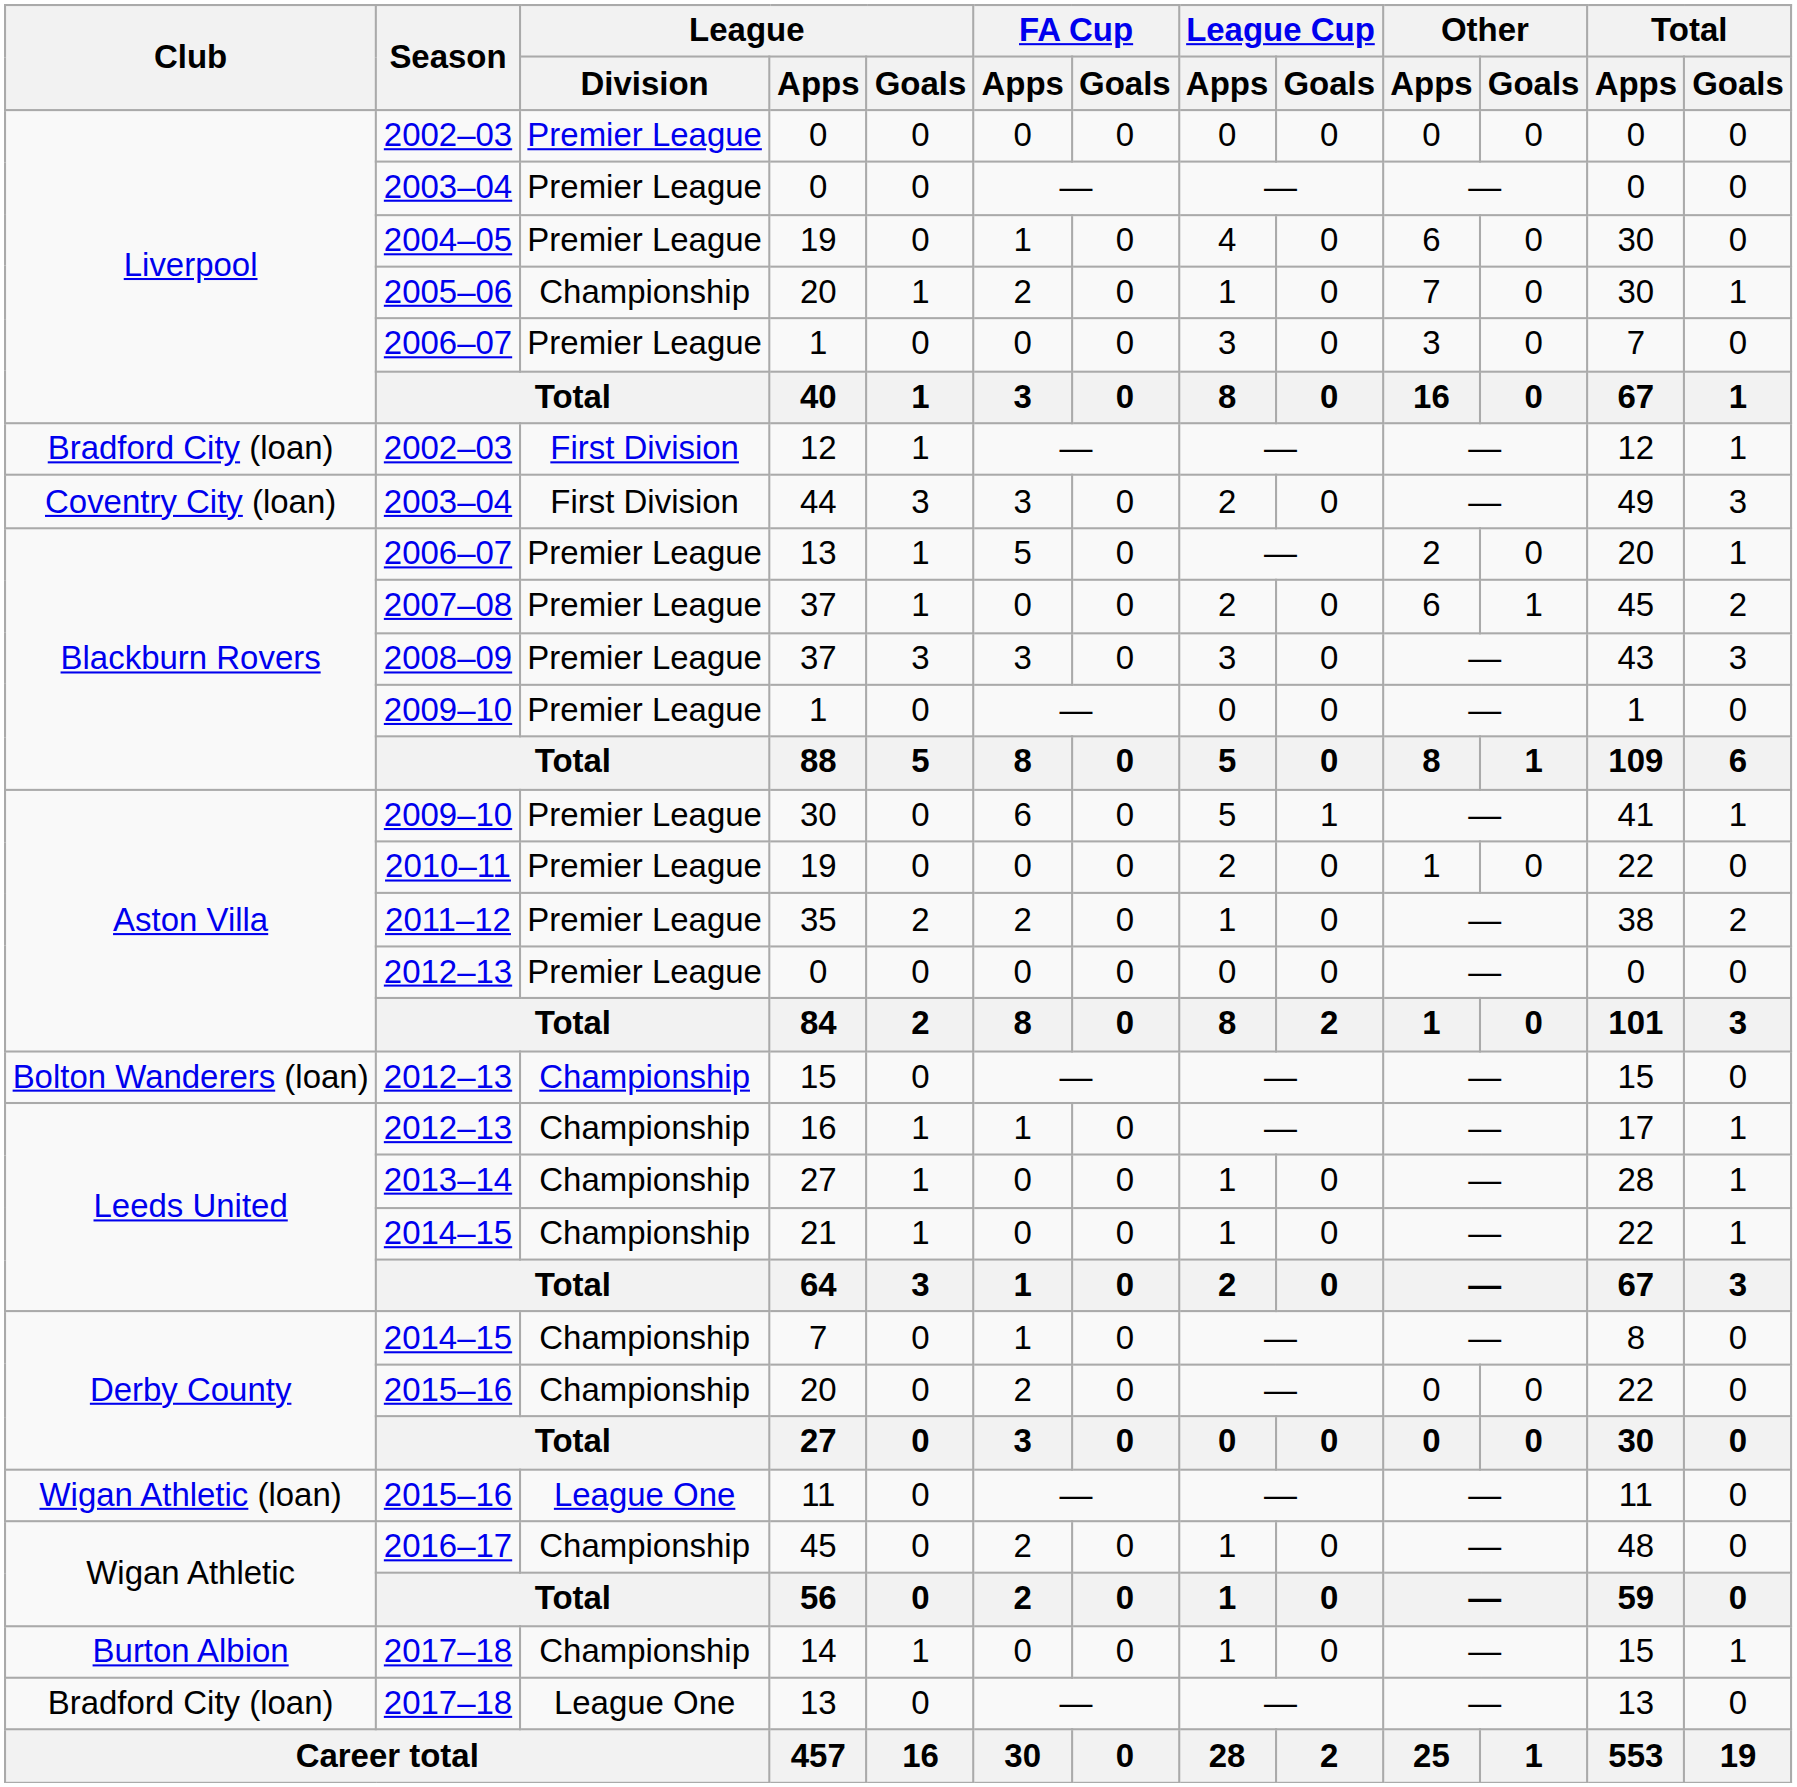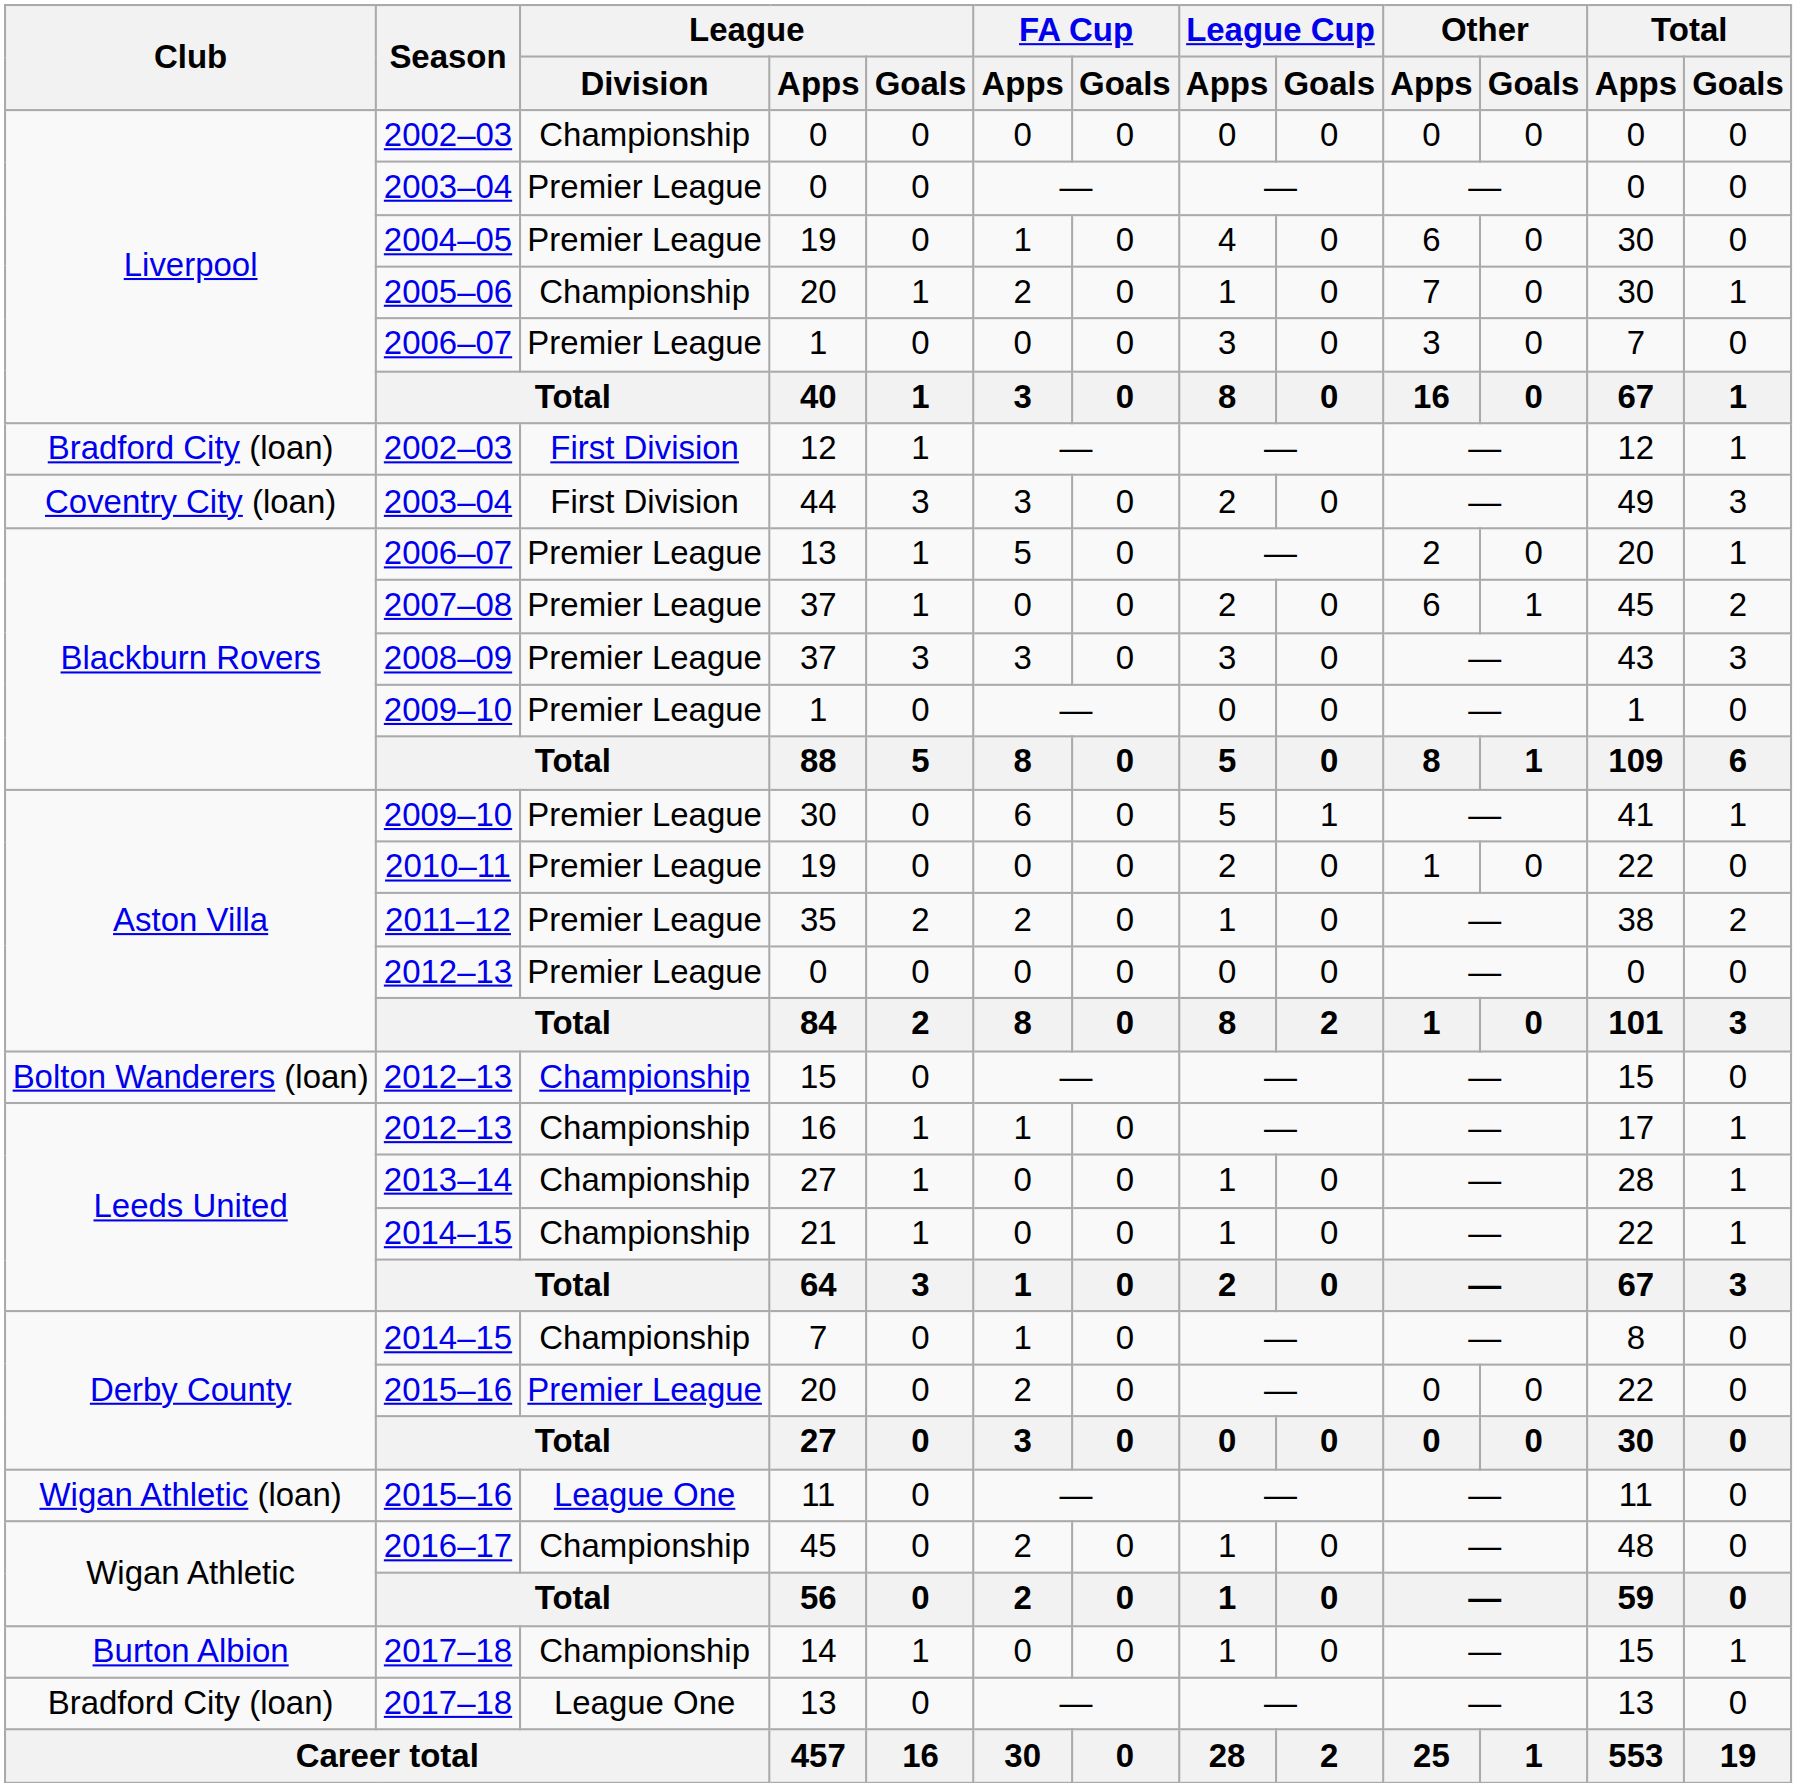 <table class=wikitable style="text-align: center">
 <tr>
 <th rowspan=2>Club</th>
 <th rowspan=2>Season</th>
 <th colspan=3>League</th>
 <th colspan=2><a href='#'>FA Cup</a></th>
 <th colspan=2><a href='#'>League Cup</a></th>
 <th colspan=2>Other</th>
 <th colspan=2>Total</th>
 </tr>
 <tr>
 <th>Division</th>
 <th>Apps</th>
 <th>Goals</th>
 <th>Apps</th>
 <th>Goals</th>
 <th>Apps</th>
 <th>Goals</th>
 <th>Apps</th>
 <th>Goals</th>
 <th>Apps</th>
 <th>Goals</th>
 </tr>
 <tr>
 <td rowspan=6><a href='#'>Liverpool</a></td>
 <td><a href='#'>2002–03</a></td>
-<td><a href='#'>Premier League</a></td>
+<td>Championship</td>
 <td>0</td>
 <td>0</td>
 <td>0</td>
 <td>0</td>
 <td>0</td>
 <td>0</td>
 <td>0</td>
 <td>0</td>
 <td>0</td>
 <td>0</td>
 </tr>
 <tr>
 <td><a href='#'>2003–04</a></td>
 <td>Premier League</td>
 <td>0</td>
 <td>0</td>
 <td colspan=2>—</td>
 <td colspan=2>—</td>
 <td colspan=2>—</td>
 <td>0</td>
 <td>0</td>
 </tr>
 <tr>
 <td><a href='#'>2004–05</a></td>
 <td>Premier League</td>
 <td>19</td>
 <td>0</td>
 <td>1</td>
 <td>0</td>
 <td>4</td>
 <td>0</td>
 <td>6</td>
 <td>0</td>
 <td>30</td>
 <td>0</td>
 </tr>
 <tr>
 <td><a href='#'>2005–06</a></td>
 <td>Championship</td>
 <td>20</td>
 <td>1</td>
 <td>2</td>
 <td>0</td>
 <td>1</td>
 <td>0</td>
 <td>7</td>
 <td>0</td>
 <td>30</td>
 <td>1</td>
 </tr>
 <tr>
 <td><a href='#'>2006–07</a></td>
 <td>Premier League</td>
 <td>1</td>
 <td>0</td>
 <td>0</td>
 <td>0</td>
 <td>3</td>
 <td>0</td>
 <td>3</td>
 <td>0</td>
 <td>7</td>
 <td>0</td>
 </tr>
 <tr>
 <th colspan=2>Total</th>
 <th>40</th>
 <th>1</th>
 <th>3</th>
 <th>0</th>
 <th>8</th>
 <th>0</th>
 <th>16</th>
 <th>0</th>
 <th>67</th>
 <th>1</th>
 </tr>
 <tr>
 <td><a href='#'>Bradford City</a> (loan)</td>
 <td><a href='#'>2002–03</a></td>
 <td><a href='#'>First Division</a></td>
 <td>12</td>
 <td>1</td>
 <td colspan=2>—</td>
 <td colspan=2>—</td>
 <td colspan=2>—</td>
 <td>12</td>
 <td>1</td>
 </tr>
 <tr>
 <td><a href='#'>Coventry City</a> (loan)</td>
 <td><a href='#'>2003–04</a></td>
 <td>First Division</td>
 <td>44</td>
 <td>3</td>
 <td>3</td>
 <td>0</td>
 <td>2</td>
 <td>0</td>
 <td colspan=2>—</td>
 <td>49</td>
 <td>3</td>
 </tr>
 <tr>
 <td rowspan=5><a href='#'>Blackburn Rovers</a></td>
 <td><a href='#'>2006–07</a></td>
 <td>Premier League</td>
 <td>13</td>
 <td>1</td>
 <td>5</td>
 <td>0</td>
 <td colspan=2>—</td>
 <td>2</td>
 <td>0</td>
 <td>20</td>
 <td>1</td>
 </tr>
 <tr>
 <td><a href='#'>2007–08</a></td>
 <td>Premier League</td>
 <td>37</td>
 <td>1</td>
 <td>0</td>
 <td>0</td>
 <td>2</td>
 <td>0</td>
 <td>6</td>
 <td>1</td>
 <td>45</td>
 <td>2</td>
 </tr>
 <tr>
 <td><a href='#'>2008–09</a></td>
 <td>Premier League</td>
 <td>37</td>
 <td>3</td>
 <td>3</td>
 <td>0</td>
 <td>3</td>
 <td>0</td>
 <td colspan=2>—</td>
 <td>43</td>
 <td>3</td>
 </tr>
 <tr>
 <td><a href='#'>2009–10</a></td>
 <td>Premier League</td>
 <td>1</td>
 <td>0</td>
 <td colspan=2>—</td>
 <td>0</td>
 <td>0</td>
 <td colspan=2>—</td>
 <td>1</td>
 <td>0</td>
 </tr>
 <tr>
 <th colspan=2>Total</th>
 <th>88</th>
 <th>5</th>
 <th>8</th>
 <th>0</th>
 <th>5</th>
 <th>0</th>
 <th>8</th>
 <th>1</th>
 <th>109</th>
 <th>6</th>
 </tr>
 <tr>
 <td rowspan=5><a href='#'>Aston Villa</a></td>
 <td><a href='#'>2009–10</a></td>
 <td>Premier League</td>
 <td>30</td>
 <td>0</td>
 <td>6</td>
 <td>0</td>
 <td>5</td>
 <td>1</td>
 <td colspan=2>—</td>
 <td>41</td>
 <td>1</td>
 </tr>
 <tr>
 <td><a href='#'>2010–11</a></td>
 <td>Premier League</td>
 <td>19</td>
 <td>0</td>
 <td>0</td>
 <td>0</td>
 <td>2</td>
 <td>0</td>
 <td>1</td>
 <td>0</td>
 <td>22</td>
 <td>0</td>
 </tr>
 <tr>
 <td><a href='#'>2011–12</a></td>
 <td>Premier League</td>
 <td>35</td>
 <td>2</td>
 <td>2</td>
 <td>0</td>
 <td>1</td>
 <td>0</td>
 <td colspan=2>—</td>
 <td>38</td>
 <td>2</td>
 </tr>
 <tr>
 <td><a href='#'>2012–13</a></td>
 <td>Premier League</td>
 <td>0</td>
 <td>0</td>
 <td>0</td>
 <td>0</td>
 <td>0</td>
 <td>0</td>
 <td colspan=2>—</td>
 <td>0</td>
 <td>0</td>
 </tr>
 <tr>
 <th colspan=2>Total</th>
 <th>84</th>
 <th>2</th>
 <th>8</th>
 <th>0</th>
 <th>8</th>
 <th>2</th>
 <th>1</th>
 <th>0</th>
 <th>101</th>
 <th>3</th>
 </tr>
 <tr>
 <td><a href='#'>Bolton Wanderers</a> (loan)</td>
 <td><a href='#'>2012–13</a></td>
 <td><a href='#'>Championship</a></td>
 <td>15</td>
 <td>0</td>
 <td colspan=2>—</td>
 <td colspan=2>—</td>
 <td colspan=2>—</td>
 <td>15</td>
 <td>0</td>
 </tr>
 <tr>
 <td rowspan=4><a href='#'>Leeds United</a></td>
 <td><a href='#'>2012–13</a></td>
 <td>Championship</td>
 <td>16</td>
 <td>1</td>
 <td>1</td>
 <td>0</td>
 <td colspan=2>—</td>
 <td colspan=2>—</td>
 <td>17</td>
 <td>1</td>
 </tr>
 <tr>
 <td><a href='#'>2013–14</a></td>
 <td>Championship</td>
 <td>27</td>
 <td>1</td>
 <td>0</td>
 <td>0</td>
 <td>1</td>
 <td>0</td>
 <td colspan=2>—</td>
 <td>28</td>
 <td>1</td>
 </tr>
 <tr>
 <td><a href='#'>2014–15</a></td>
 <td>Championship</td>
 <td>21</td>
 <td>1</td>
 <td>0</td>
 <td>0</td>
 <td>1</td>
 <td>0</td>
 <td colspan=2>—</td>
 <td>22</td>
 <td>1</td>
 </tr>
 <tr>
 <th colspan=2>Total</th>
 <th>64</th>
 <th>3</th>
 <th>1</th>
 <th>0</th>
 <th>2</th>
 <th>0</th>
 <th colspan=2>—</th>
 <th>67</th>
 <th>3</th>
 </tr>
 <tr>
 <td rowspan=3><a href='#'>Derby County</a></td>
 <td><a href='#'>2014–15</a></td>
 <td>Championship</td>
 <td>7</td>
 <td>0</td>
 <td>1</td>
 <td>0</td>
 <td colspan=2>—</td>
 <td colspan=2>—</td>
 <td>8</td>
 <td>0</td>
 </tr>
 <tr>
 <td><a href='#'>2015–16</a></td>
-<td>Championship</td>
+<td><a href='#'>Premier League</a></td>
 <td>20</td>
 <td>0</td>
 <td>2</td>
 <td>0</td>
 <td colspan=2>—</td>
 <td>0</td>
 <td>0</td>
 <td>22</td>
 <td>0</td>
 </tr>
 <tr>
 <th colspan=2>Total</th>
 <th>27</th>
 <th>0</th>
 <th>3</th>
 <th>0</th>
 <th>0</th>
 <th>0</th>
 <th>0</th>
 <th>0</th>
 <th>30</th>
 <th>0</th>
 </tr>
 <tr>
 <td><a href='#'>Wigan Athletic</a> (loan)</td>
 <td><a href='#'>2015–16</a></td>
 <td><a href='#'>League One</a></td>
 <td>11</td>
 <td>0</td>
 <td colspan=2>—</td>
 <td colspan=2>—</td>
 <td colspan=2>—</td>
 <td>11</td>
 <td>0</td>
 </tr>
 <tr>
 <td rowspan=2>Wigan Athletic</td>
 <td><a href='#'>2016–17</a></td>
 <td>Championship</td>
 <td>45</td>
 <td>0</td>
 <td>2</td>
 <td>0</td>
 <td>1</td>
 <td>0</td>
 <td colspan=2>—</td>
 <td>48</td>
 <td>0</td>
 </tr>
 <tr>
 <th colspan=2>Total</th>
 <th>56</th>
 <th>0</th>
 <th>2</th>
 <th>0</th>
 <th>1</th>
 <th>0</th>
 <th colspan=2>—</th>
 <th>59</th>
 <th>0</th>
 </tr>
 <tr>
 <td><a href='#'>Burton Albion</a></td>
 <td><a href='#'>2017–18</a></td>
 <td>Championship</td>
 <td>14</td>
 <td>1</td>
 <td>0</td>
 <td>0</td>
 <td>1</td>
 <td>0</td>
 <td colspan=2>—</td>
 <td>15</td>
 <td>1</td>
 </tr>
 <tr>
 <td>Bradford City (loan)</td>
 <td><a href='#'>2017–18</a></td>
 <td>League One</td>
 <td>13</td>
 <td>0</td>
 <td colspan=2>—</td>
 <td colspan=2>—</td>
 <td colspan=2>—</td>
 <td>13</td>
 <td>0</td>
 </tr>
 <tr>
 <th colspan=3>Career total</th>
 <th>457</th>
 <th>16</th>
 <th>30</th>
 <th>0</th>
 <th>28</th>
 <th>2</th>
 <th>25</th>
 <th>1</th>
 <th>553</th>
 <th>19</th>
 </tr>
 </table>
